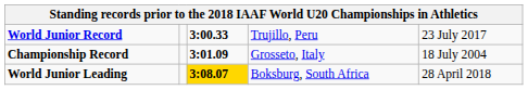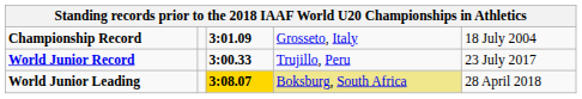 <table class="wikitable" width=75%>
 <tr>
 <th colspan="5">Standing records prior to the 2018 IAAF World U20 Championships in Athletics</th>
+</tr>
+<tr>
+<td><strong>Championship Record</strong></td>
+<td></td>
+<td><strong>3:01.09</strong></td>
+<td><a href='#'>Grosseto</a>, <a href='#'>Italy</a></td>
+<td>18 July 2004</td>
 </tr>
 <tr>
 <td><strong><a href='#'>World Junior Record</a></strong></td>
 <td></td>
 <td><strong>3:00.33</strong></td>
 <td><a href='#'>Trujillo</a>, <a href='#'>Peru</a></td>
 <td>23 July 2017</td>
 </tr>
 <tr>
-<td><strong>Championship Record</strong></td>
-<td></td>
-<td><strong>3:01.09</strong></td>
-<td><a href='#'>Grosseto</a>, <a href='#'>Italy</a></td>
-<td>18 July 2004</td>
-</tr>
-<tr>
 <td><strong>World Junior Leading</strong></td>
 <td></td>
 <td style="background: gold;"><strong>3:08.07</strong></td>
-<td><a href='#'>Boksburg</a>, <a href='#'>South Africa</a></td>
+<td style="background: khaki;"><a href='#'>Boksburg</a>, <a href='#'>South Africa</a></td>
 <td>28 April 2018</td>
 </tr>
 </table>
